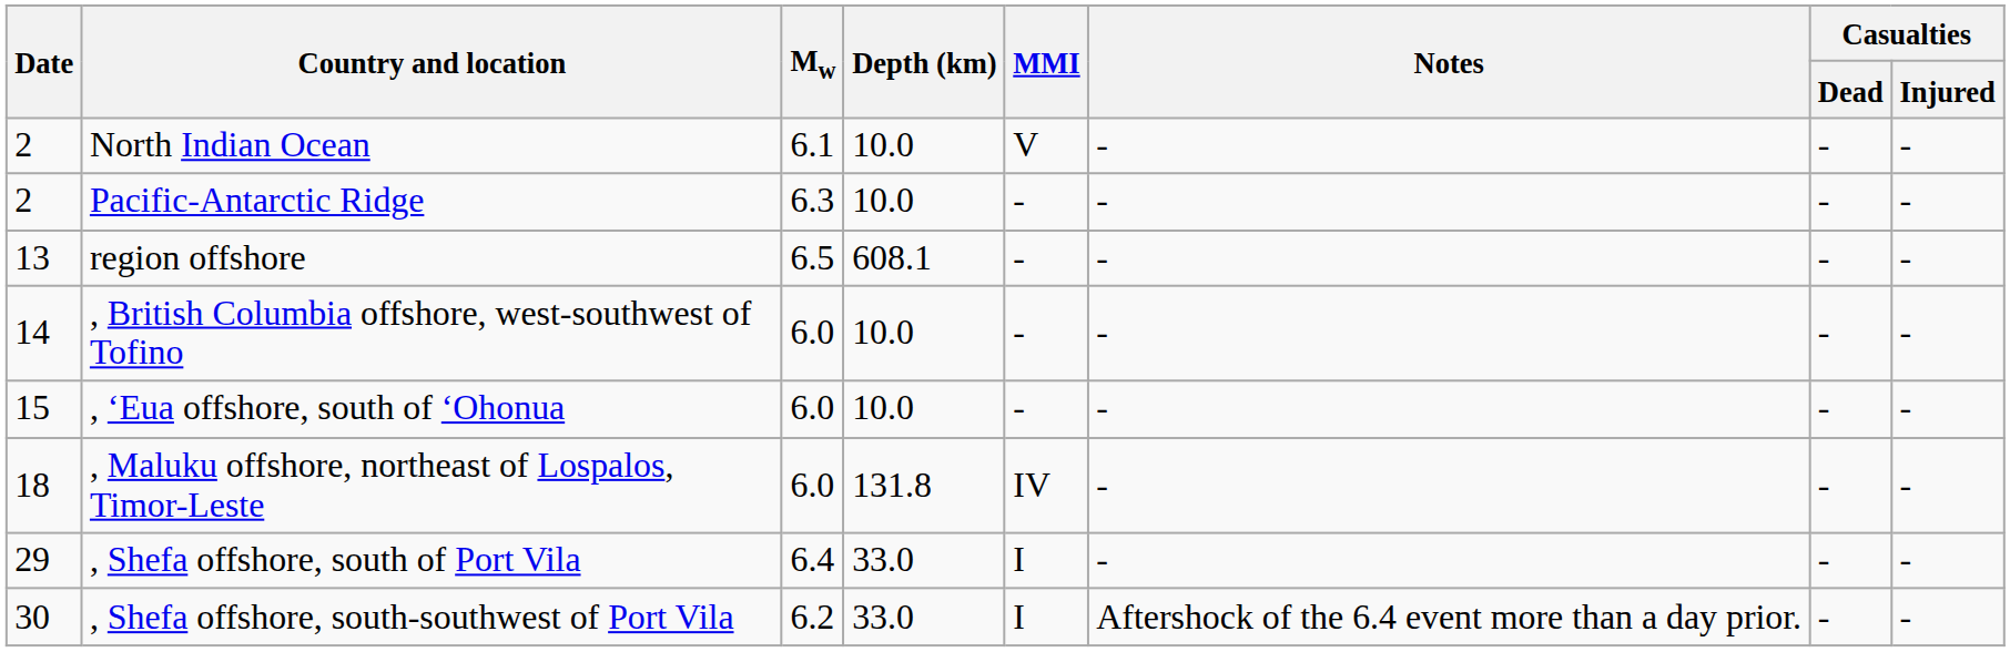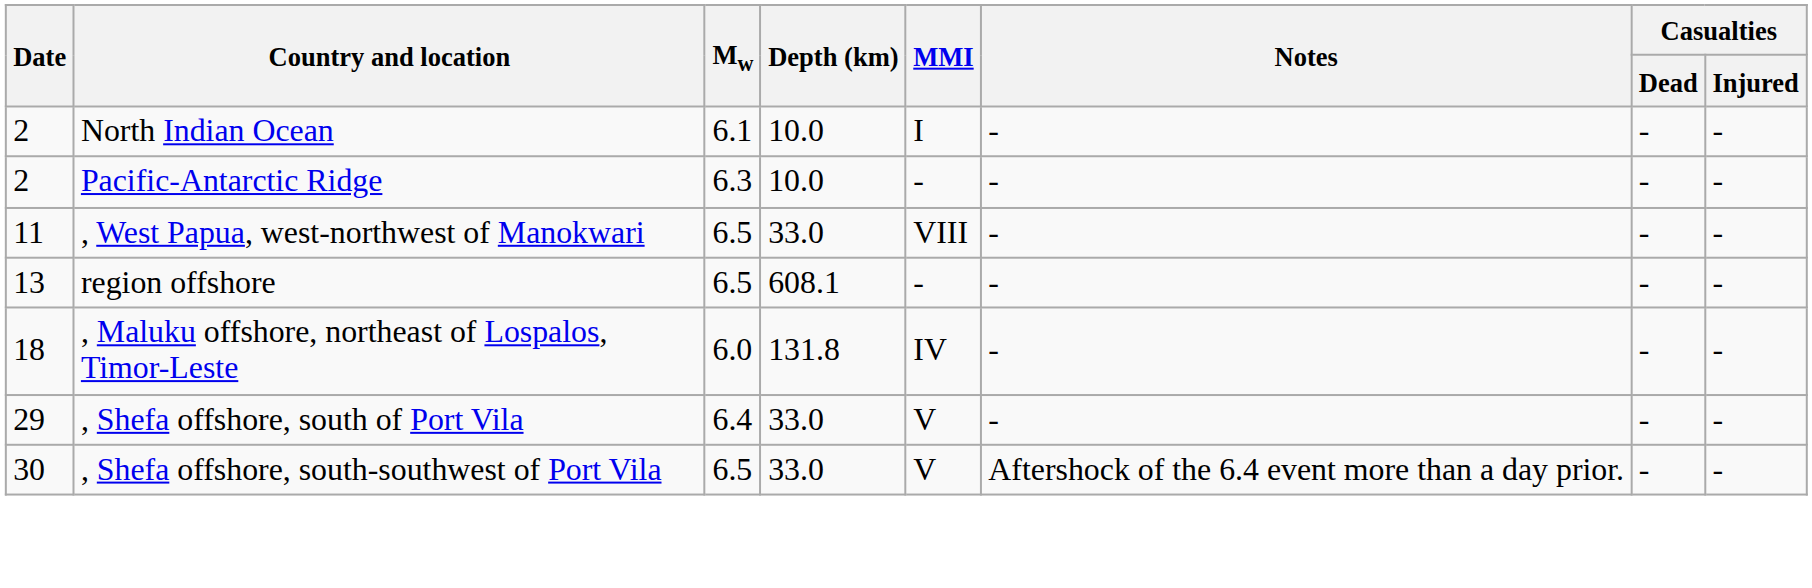 <table class="wikitable sortable" style="border:1px black;  margin-left:1em;">
 <tr>
 <th rowspan="2"><small>Date</small></th>
 <th rowspan="2" style="width: 310px"><small>Country and location</small></th>
 <th rowspan="2"><small>M<sub>w</sub></small></th>
 <th rowspan="2"><small>Depth (km)</small></th>
 <th rowspan="2"><small><a href='#'>MMI</a></small></th>
 <th rowspan="2" class="unsortable"><small>Notes</small></th>
 <th colspan="2"><small>Casualties</small></th>
 </tr>
 <tr>
 <th><small>Dead</small></th>
 <th><small>Injured</small></th>
 </tr>
 <tr>
 <td>2</td>
 <td>North <a href='#'>Indian Ocean</a></td>
 <td>6.1</td>
 <td>10.0</td>
-<td>V</td>
+<td>I</td>
 <td>-</td>
 <td>-</td>
 <td>-</td>
 </tr>
 <tr>
 <td>2</td>
 <td><a href='#'>Pacific-Antarctic Ridge</a></td>
 <td>6.3</td>
 <td>10.0</td>
 <td>-</td>
 <td>-</td>
 <td>-</td>
 <td>-</td>
 </tr>
 <tr>
-<td>13</td>
-<td> region offshore</td>
+<td>11</td>
+<td>, <a href='#'>West Papua</a>,  west-northwest of <a href='#'>Manokwari</a></td>
 <td>6.5</td>
-<td>608.1</td>
-<td>-</td>
+<td>33.0</td>
+<td>VIII</td>
 <td>-</td>
 <td>-</td>
 <td>-</td>
 </tr>
 <tr>
-<td>14</td>
-<td>, <a href='#'>British Columbia</a> offshore,  west-southwest of <a href='#'>Tofino</a></td>
-<td>6.0</td>
-<td>10.0</td>
-<td>-</td>
-<td>-</td>
-<td>-</td>
-<td>-</td>
-</tr>
-<tr>
-<td>15</td>
-<td>, <a href='#'>ʻEua</a> offshore,  south of <a href='#'>ʻOhonua</a></td>
-<td>6.0</td>
-<td>10.0</td>
+<td>13</td>
+<td> region offshore</td>
+<td>6.5</td>
+<td>608.1</td>
 <td>-</td>
 <td>-</td>
 <td>-</td>
 <td>-</td>
 </tr>
 <tr>
 <td>18</td>
 <td>, <a href='#'>Maluku</a> offshore,  northeast of <a href='#'>Lospalos</a>, <a href='#'>Timor-Leste</a></td>
 <td>6.0</td>
 <td>131.8</td>
 <td>IV</td>
 <td>-</td>
 <td>-</td>
 <td>-</td>
 </tr>
 <tr>
 <td>29</td>
 <td>, <a href='#'>Shefa</a> offshore,  south of <a href='#'>Port Vila</a></td>
 <td>6.4</td>
 <td>33.0</td>
-<td>I</td>
+<td>V</td>
 <td>-</td>
 <td>-</td>
 <td>-</td>
 </tr>
 <tr>
 <td>30</td>
 <td>, <a href='#'>Shefa</a> offshore,  south-southwest of <a href='#'>Port Vila</a></td>
-<td>6.2</td>
+<td>6.5</td>
 <td>33.0</td>
-<td>I</td>
+<td>V</td>
 <td>Aftershock of the 6.4 event more than a day prior.</td>
 <td>-</td>
 <td>-</td>
 </tr>
 <tr>
 </tr>
 </table>
